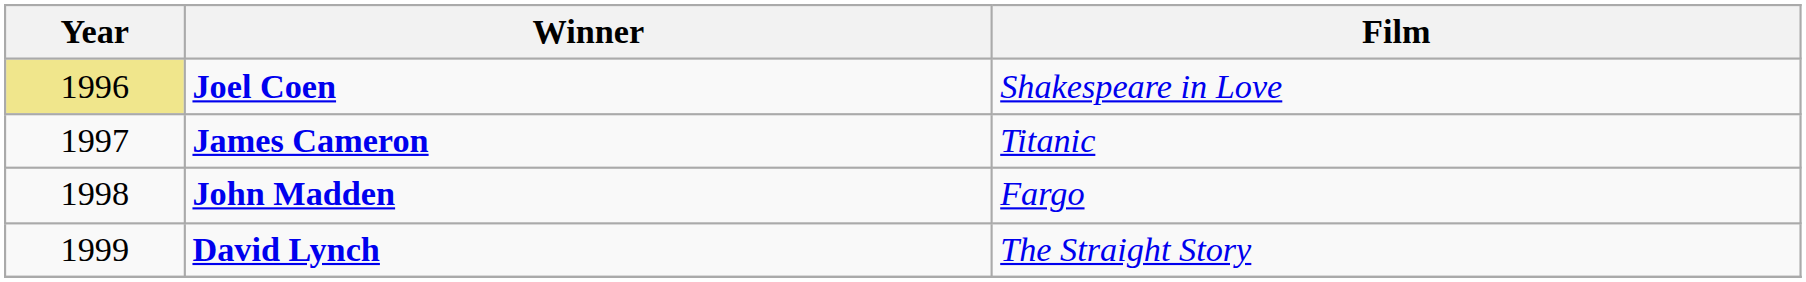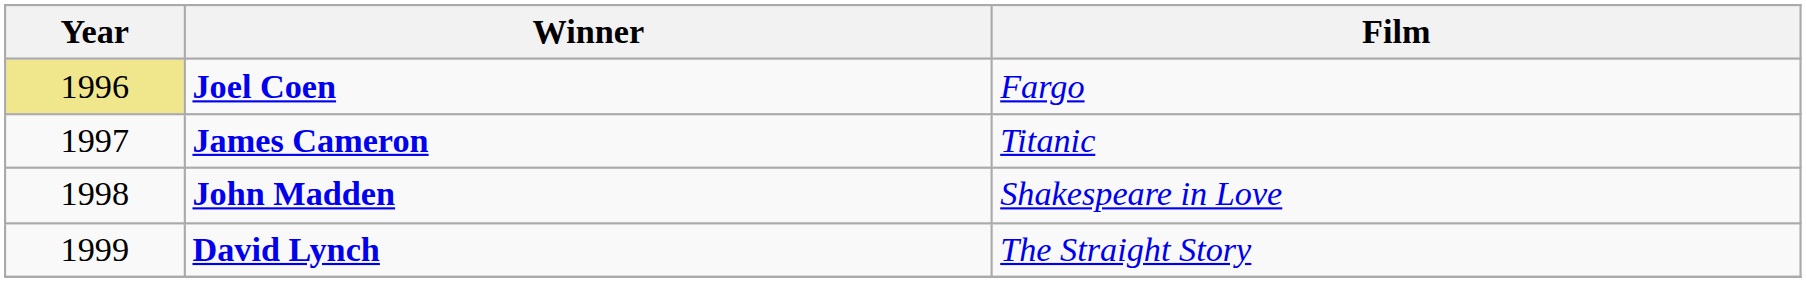 <table class="wikitable" width="95%" cellpadding="5">
 <tr>
 <th width="10%"><strong>Year</strong></th>
 <th width="45%"><strong>Winner</strong></th>
 <th width="45%"><strong>Film</strong></th>
 </tr>
 <tr>
 <td style="background: khaki; text-align:center;">1996</td>
 <td><strong><a href='#'>Joel Coen</a></strong></td>
-<td><em><a href='#'>Shakespeare in Love</a></em></td>
+<td><em><a href='#'>Fargo</a></em></td>
 </tr>
 <tr>
 <td style="text-align:center;">1997</td>
 <td><strong><a href='#'>James Cameron</a></strong></td>
 <td><em><a href='#'>Titanic</a></em></td>
 </tr>
 <tr>
 <td style="text-align:center;">1998</td>
 <td><strong><a href='#'>John Madden</a></strong></td>
-<td><em><a href='#'>Fargo</a></em></td>
+<td><em><a href='#'>Shakespeare in Love</a></em></td>
 </tr>
 <tr>
 <td style="text-align:center;">1999</td>
 <td><strong><a href='#'>David Lynch</a></strong></td>
 <td><em><a href='#'>The Straight Story</a></em></td>
 </tr>
 <tr>
 </tr>
 </table>
